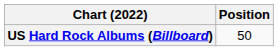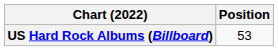 <table class="wikitable plainrowheaders" style="text-align:center">
 <tr>
 <th scope="col">Chart (2022)</th>
 <th scope="col">Position</th>
 </tr>
 <tr>
 <th scope="row">US <a href='#'>Hard Rock Albums</a> (<em><a href='#'>Billboard</a></em>)</th>
-<td>50</td>
+<td>53</td>
 </tr>
 </table>
